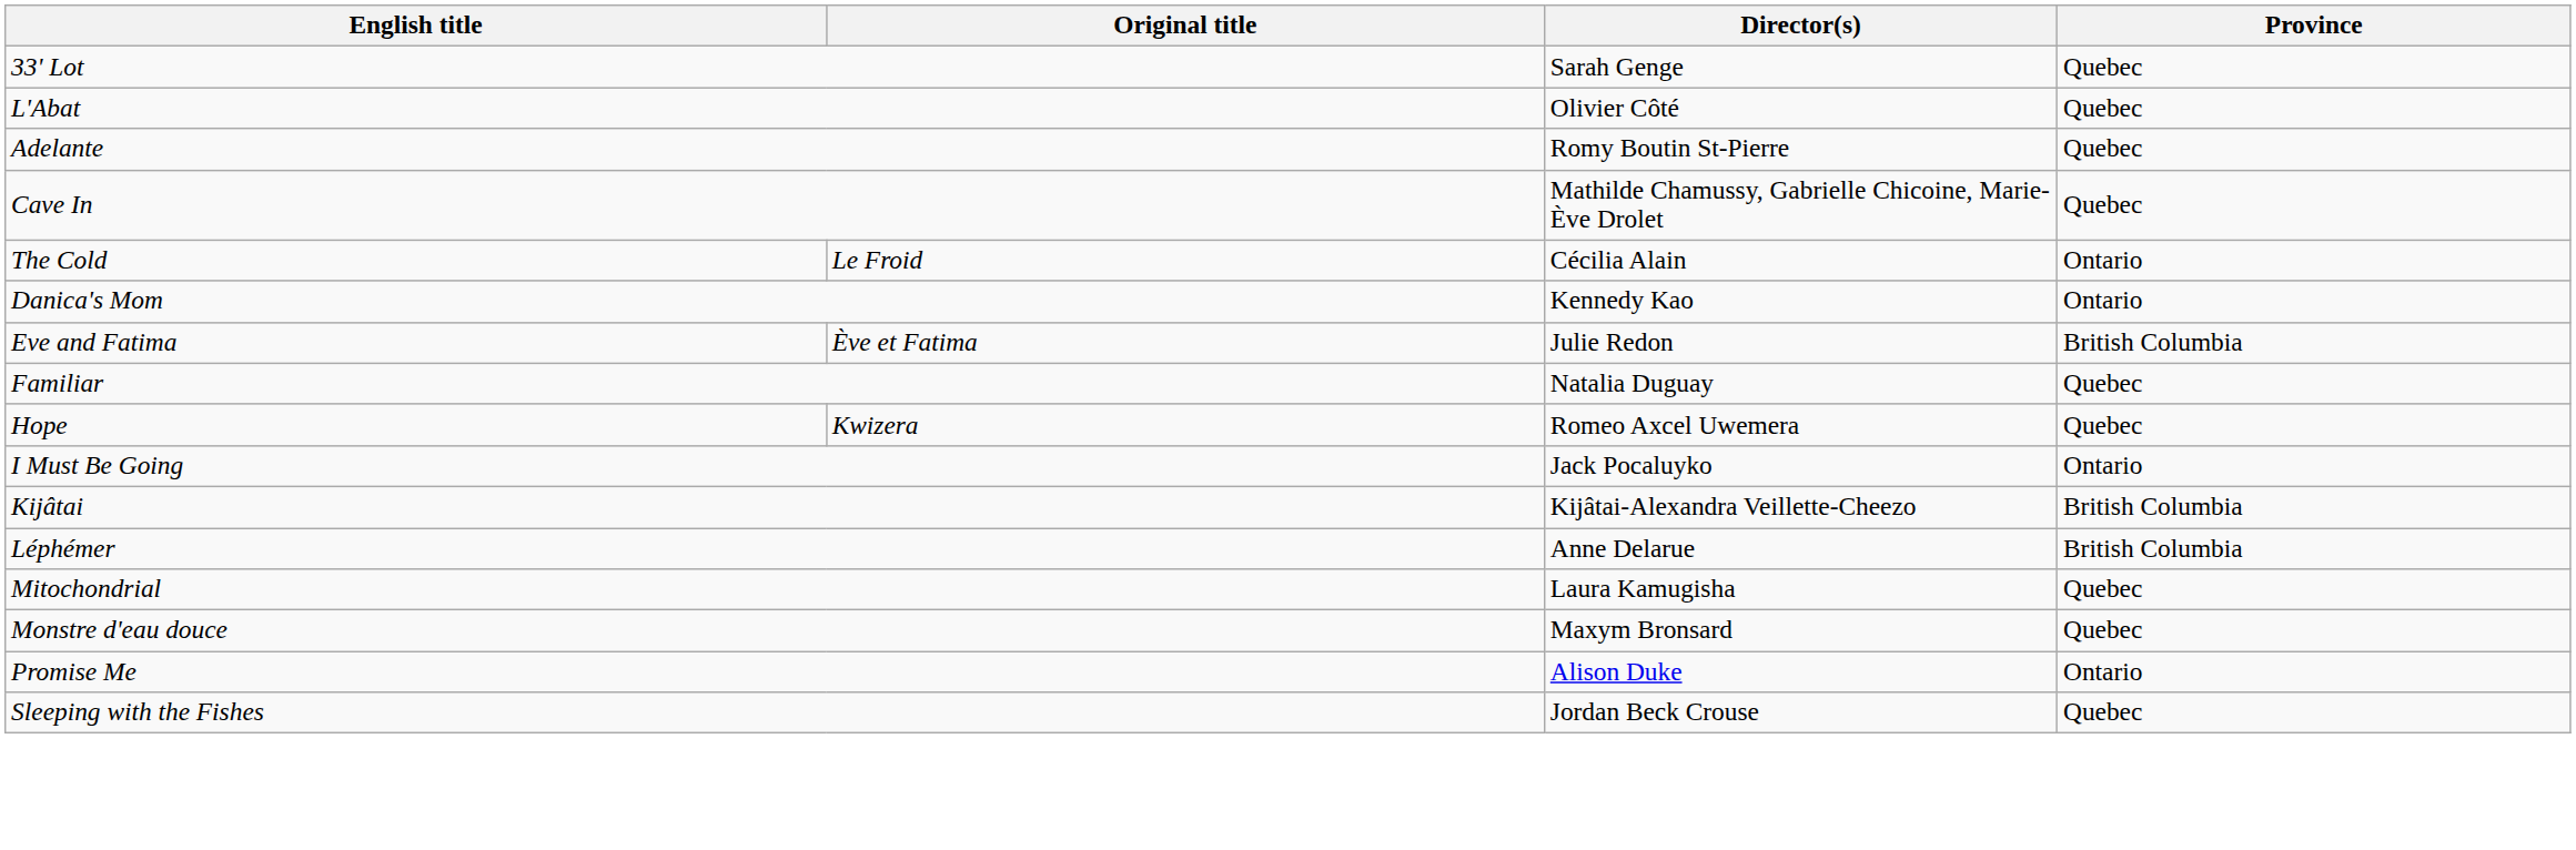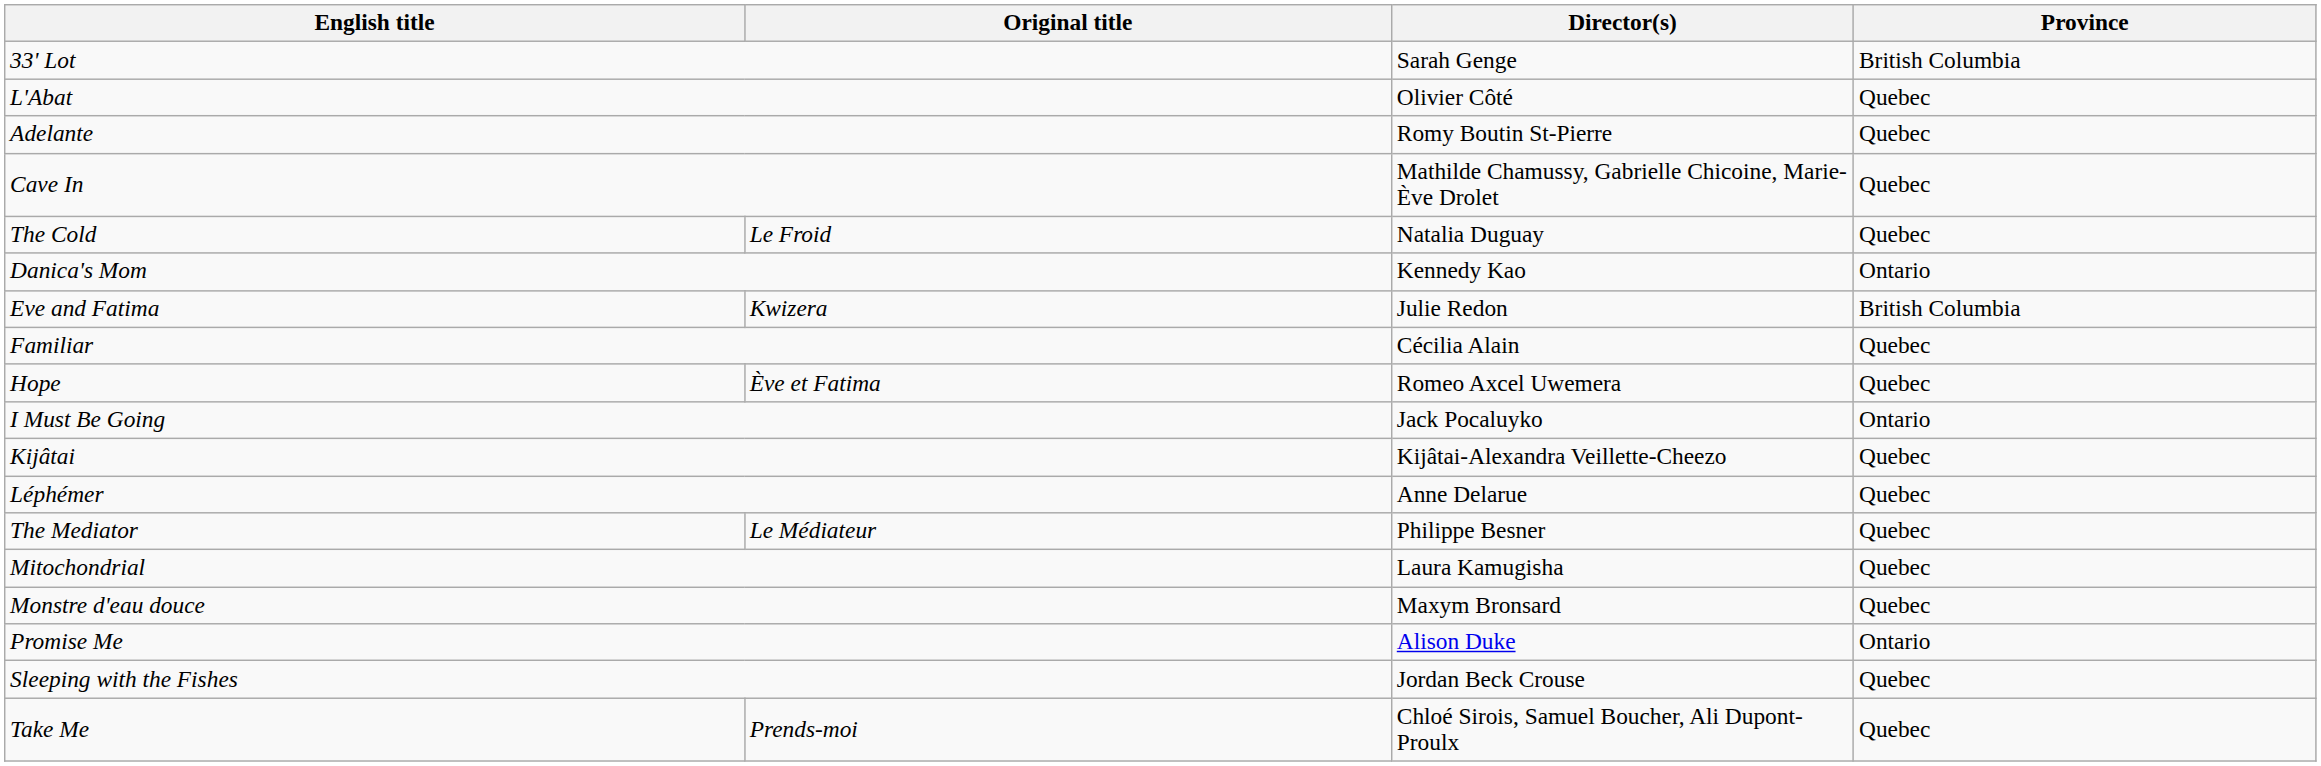 <table class="wikitable" width=100%>
 <tr>
 <th scope="col" width="32%">English title</th>
 <th scope="col" width="28%">Original title</th>
 <th scope="col" width="20%">Director(s)</th>
 <th scope="col" width="20%">Province</th>
 </tr>
 <tr>
 <td colspan=2><em>33' Lot</em></td>
 <td>Sarah Genge</td>
-<td>Quebec</td>
+<td>British Columbia</td>
 </tr>
 <tr>
 <td colspan=2><em>L'Abat</em></td>
 <td>Olivier Côté</td>
 <td>Quebec</td>
 </tr>
 <tr>
 <td colspan=2><em>Adelante</em></td>
 <td>Romy Boutin St-Pierre</td>
 <td>Quebec</td>
 </tr>
 <tr>
 <td colspan=2><em>Cave In</em></td>
 <td>Mathilde Chamussy, Gabrielle Chicoine, Marie-Ève Drolet</td>
 <td>Quebec</td>
 </tr>
 <tr>
 <td><em>The Cold</em></td>
 <td><em>Le Froid</em></td>
-<td>Cécilia Alain</td>
-<td>Ontario</td>
+<td>Natalia Duguay</td>
+<td>Quebec</td>
 </tr>
 <tr>
 <td colspan=2><em>Danica's Mom</em></td>
 <td>Kennedy Kao</td>
 <td>Ontario</td>
 </tr>
 <tr>
 <td><em>Eve and Fatima</em></td>
-<td><em>Ève et Fatima</em></td>
+<td><em>Kwizera</em></td>
 <td>Julie Redon</td>
 <td>British Columbia</td>
 </tr>
 <tr>
 <td colspan=2><em>Familiar</em></td>
-<td>Natalia Duguay</td>
+<td>Cécilia Alain</td>
 <td>Quebec</td>
 </tr>
 <tr>
 <td><em>Hope</em></td>
-<td><em>Kwizera</em></td>
+<td><em>Ève et Fatima</em></td>
 <td>Romeo Axcel Uwemera</td>
 <td>Quebec</td>
 </tr>
 <tr>
 <td colspan=2><em>I Must Be Going</em></td>
 <td>Jack Pocaluyko</td>
 <td>Ontario</td>
 </tr>
 <tr>
 <td colspan=2><em>Kijâtai</em></td>
 <td>Kijâtai-Alexandra Veillette-Cheezo</td>
-<td>British Columbia</td>
+<td>Quebec</td>
 </tr>
 <tr>
 <td colspan=2><em>Léphémer</em></td>
 <td>Anne Delarue</td>
-<td>British Columbia</td>
+<td>Quebec</td>
+</tr>
+<tr>
+<td><em>The Mediator</em></td>
+<td><em>Le Médiateur</em></td>
+<td>Philippe Besner</td>
+<td>Quebec</td>
 </tr>
 <tr>
 <td colspan=2><em>Mitochondrial</em></td>
 <td>Laura Kamugisha</td>
 <td>Quebec</td>
 </tr>
 <tr>
 <td colspan=2><em>Monstre d'eau douce</em></td>
 <td>Maxym Bronsard</td>
 <td>Quebec</td>
 </tr>
 <tr>
 <td colspan=2><em>Promise Me</em></td>
 <td><a href='#'>Alison Duke</a></td>
 <td>Ontario</td>
 </tr>
 <tr>
 <td colspan=2><em>Sleeping with the Fishes</em></td>
 <td>Jordan Beck Crouse</td>
 <td>Quebec</td>
 </tr>
+<tr>
+<td><em>Take Me</em></td>
+<td><em>Prends-moi</em></td>
+<td>Chloé Sirois, Samuel Boucher, Ali Dupont-Proulx</td>
+<td>Quebec</td>
+</tr>
 </table>
